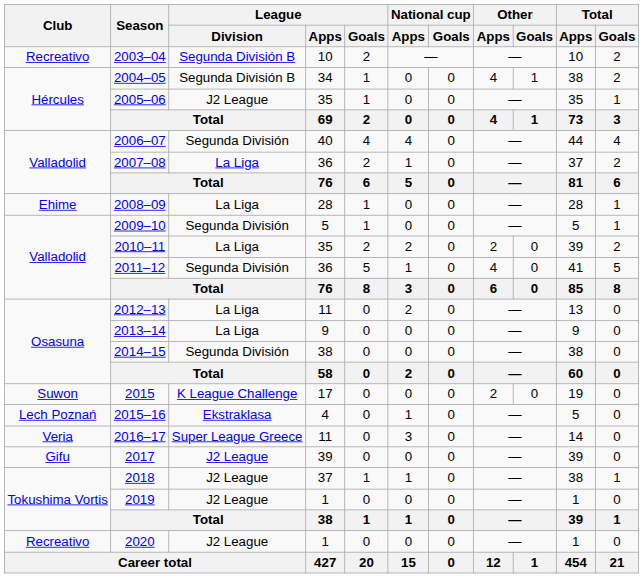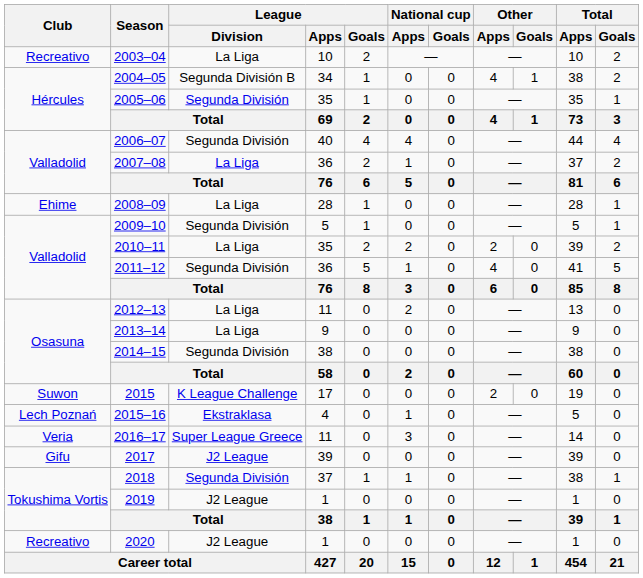 <table class="wikitable" style="text-align: center;">
 <tr>
 <th rowspan="2">Club</th>
 <th rowspan="2">Season</th>
 <th colspan="3">League</th>
 <th colspan="2">National cup</th>
 <th colspan="2">Other</th>
 <th colspan="2">Total</th>
 </tr>
 <tr>
 <th>Division</th>
 <th>Apps</th>
 <th>Goals</th>
 <th>Apps</th>
 <th>Goals</th>
 <th>Apps</th>
 <th>Goals</th>
 <th>Apps</th>
 <th>Goals</th>
 </tr>
 <tr>
 <td><a href='#'>Recreativo</a></td>
 <td><a href='#'>2003–04</a></td>
-<td><a href='#'>Segunda División B</a></td>
+<td>La Liga</td>
 <td>10</td>
 <td>2</td>
 <td colspan="2">—</td>
 <td colspan="2">—</td>
 <td>10</td>
 <td>2</td>
 </tr>
 <tr>
 <td rowspan="3"><a href='#'>Hércules</a></td>
 <td><a href='#'>2004–05</a></td>
 <td>Segunda División B</td>
 <td>34</td>
 <td>1</td>
 <td>0</td>
 <td>0</td>
 <td>4</td>
 <td>1</td>
 <td>38</td>
 <td>2</td>
 </tr>
 <tr>
 <td><a href='#'>2005–06</a></td>
-<td>J2 League</td>
+<td><a href='#'>Segunda División</a></td>
 <td>35</td>
 <td>1</td>
 <td>0</td>
 <td>0</td>
 <td colspan="2">—</td>
 <td>35</td>
 <td>1</td>
 </tr>
 <tr>
 <th colspan="2">Total</th>
 <th>69</th>
 <th>2</th>
 <th>0</th>
 <th>0</th>
 <th>4</th>
 <th>1</th>
 <th>73</th>
 <th>3</th>
 </tr>
 <tr>
 <td rowspan="3"><a href='#'>Valladolid</a></td>
 <td><a href='#'>2006–07</a></td>
 <td>Segunda División</td>
 <td>40</td>
 <td>4</td>
 <td>4</td>
 <td>0</td>
 <td colspan="2">—</td>
 <td>44</td>
 <td>4</td>
 </tr>
 <tr>
 <td><a href='#'>2007–08</a></td>
 <td><a href='#'>La Liga</a></td>
 <td>36</td>
 <td>2</td>
 <td>1</td>
 <td>0</td>
 <td colspan="2">—</td>
 <td>37</td>
 <td>2</td>
 </tr>
 <tr>
 <th colspan="2">Total</th>
 <th>76</th>
 <th>6</th>
 <th>5</th>
 <th>0</th>
 <th colspan="2">—</th>
 <th>81</th>
 <th>6</th>
 </tr>
 <tr>
 <td><a href='#'>Ehime</a></td>
 <td><a href='#'>2008–09</a></td>
 <td>La Liga</td>
 <td>28</td>
 <td>1</td>
 <td>0</td>
 <td>0</td>
 <td colspan="2">—</td>
 <td>28</td>
 <td>1</td>
 </tr>
 <tr>
 <td rowspan="4"><a href='#'>Valladolid</a></td>
 <td><a href='#'>2009–10</a></td>
 <td>Segunda División</td>
 <td>5</td>
 <td>1</td>
 <td>0</td>
 <td>0</td>
 <td colspan="2">—</td>
 <td>5</td>
 <td>1</td>
 </tr>
 <tr>
 <td><a href='#'>2010–11</a></td>
 <td>La Liga</td>
 <td>35</td>
 <td>2</td>
 <td>2</td>
 <td>0</td>
 <td>2</td>
 <td>0</td>
 <td>39</td>
 <td>2</td>
 </tr>
 <tr>
 <td><a href='#'>2011–12</a></td>
 <td>Segunda División</td>
 <td>36</td>
 <td>5</td>
 <td>1</td>
 <td>0</td>
 <td>4</td>
 <td>0</td>
 <td>41</td>
 <td>5</td>
 </tr>
 <tr>
 <th colspan="2">Total</th>
 <th>76</th>
 <th>8</th>
 <th>3</th>
 <th>0</th>
 <th>6</th>
 <th>0</th>
 <th>85</th>
 <th>8</th>
 </tr>
 <tr>
 <td rowspan="4"><a href='#'>Osasuna</a></td>
 <td><a href='#'>2012–13</a></td>
 <td>La Liga</td>
 <td>11</td>
 <td>0</td>
 <td>2</td>
 <td>0</td>
 <td colspan="2">—</td>
 <td>13</td>
 <td>0</td>
 </tr>
 <tr>
 <td><a href='#'>2013–14</a></td>
 <td>La Liga</td>
 <td>9</td>
 <td>0</td>
 <td>0</td>
 <td>0</td>
 <td colspan="2">—</td>
 <td>9</td>
 <td>0</td>
 </tr>
 <tr>
 <td><a href='#'>2014–15</a></td>
 <td>Segunda División</td>
 <td>38</td>
 <td>0</td>
 <td>0</td>
 <td>0</td>
 <td colspan="2">—</td>
 <td>38</td>
 <td>0</td>
 </tr>
 <tr>
 <th colspan="2">Total</th>
 <th>58</th>
 <th>0</th>
 <th>2</th>
 <th>0</th>
 <th colspan="2">—</th>
 <th>60</th>
 <th>0</th>
 </tr>
 <tr>
 <td><a href='#'>Suwon</a></td>
 <td><a href='#'>2015</a></td>
 <td><a href='#'>K League Challenge</a></td>
 <td>17</td>
 <td>0</td>
 <td>0</td>
 <td>0</td>
 <td>2</td>
 <td>0</td>
 <td>19</td>
 <td>0</td>
 </tr>
 <tr>
 <td><a href='#'>Lech Poznań</a></td>
 <td><a href='#'>2015–16</a></td>
 <td><a href='#'>Ekstraklasa</a></td>
 <td>4</td>
 <td>0</td>
 <td>1</td>
 <td>0</td>
 <td colspan="2">—</td>
 <td>5</td>
 <td>0</td>
 </tr>
 <tr>
 <td><a href='#'>Veria</a></td>
 <td><a href='#'>2016–17</a></td>
 <td><a href='#'>Super League Greece</a></td>
 <td>11</td>
 <td>0</td>
 <td>3</td>
 <td>0</td>
 <td colspan="2">—</td>
 <td>14</td>
 <td>0</td>
 </tr>
 <tr>
 <td><a href='#'>Gifu</a></td>
 <td><a href='#'>2017</a></td>
 <td><a href='#'>J2 League</a></td>
 <td>39</td>
 <td>0</td>
 <td>0</td>
 <td>0</td>
 <td colspan="2">—</td>
 <td>39</td>
 <td>0</td>
 </tr>
 <tr>
 <td rowspan="3"><a href='#'>Tokushima Vortis</a></td>
 <td><a href='#'>2018</a></td>
-<td>J2 League</td>
+<td><a href='#'>Segunda División</a></td>
 <td>37</td>
 <td>1</td>
 <td>1</td>
 <td>0</td>
 <td colspan="2">—</td>
 <td>38</td>
 <td>1</td>
 </tr>
 <tr>
 <td><a href='#'>2019</a></td>
 <td>J2 League</td>
 <td>1</td>
 <td>0</td>
 <td>0</td>
 <td>0</td>
 <td colspan="2">—</td>
 <td>1</td>
 <td>0</td>
 </tr>
 <tr>
 <th colspan="2">Total</th>
 <th>38</th>
 <th>1</th>
 <th>1</th>
 <th>0</th>
 <th colspan="2">—</th>
 <th>39</th>
 <th>1</th>
 </tr>
 <tr>
 <td><a href='#'>Recreativo</a></td>
 <td><a href='#'>2020</a></td>
 <td>J2 League</td>
 <td>1</td>
 <td>0</td>
 <td>0</td>
 <td>0</td>
 <td colspan="2">—</td>
 <td>1</td>
 <td>0</td>
 </tr>
 <tr>
 <th colspan="3">Career total</th>
 <th>427</th>
 <th>20</th>
 <th>15</th>
 <th>0</th>
 <th>12</th>
 <th>1</th>
 <th>454</th>
 <th>21</th>
 </tr>
 </table>
